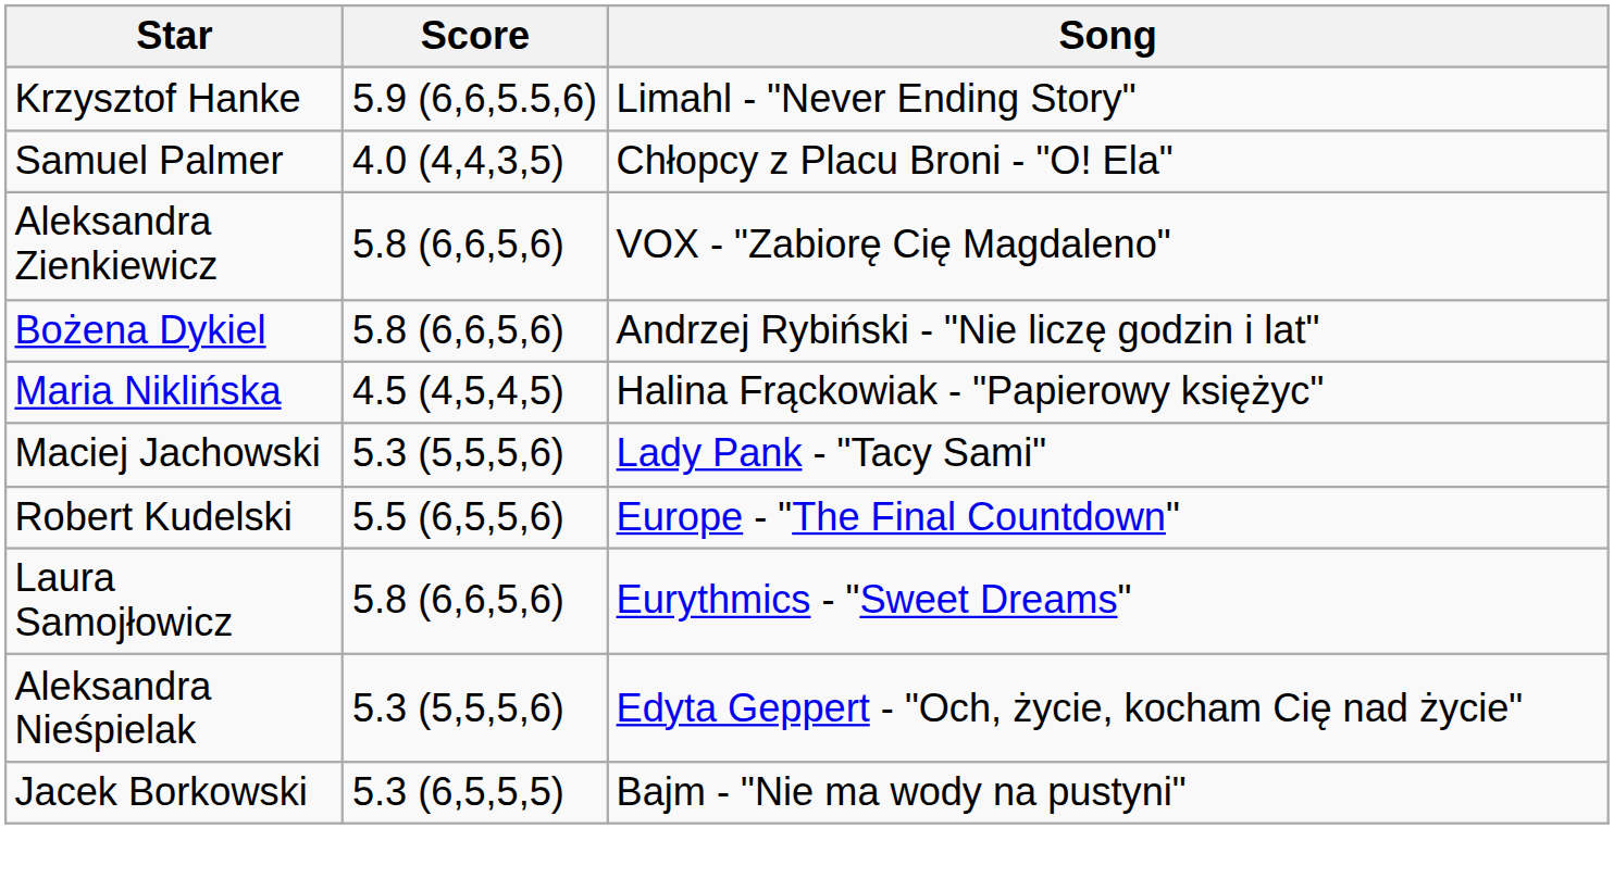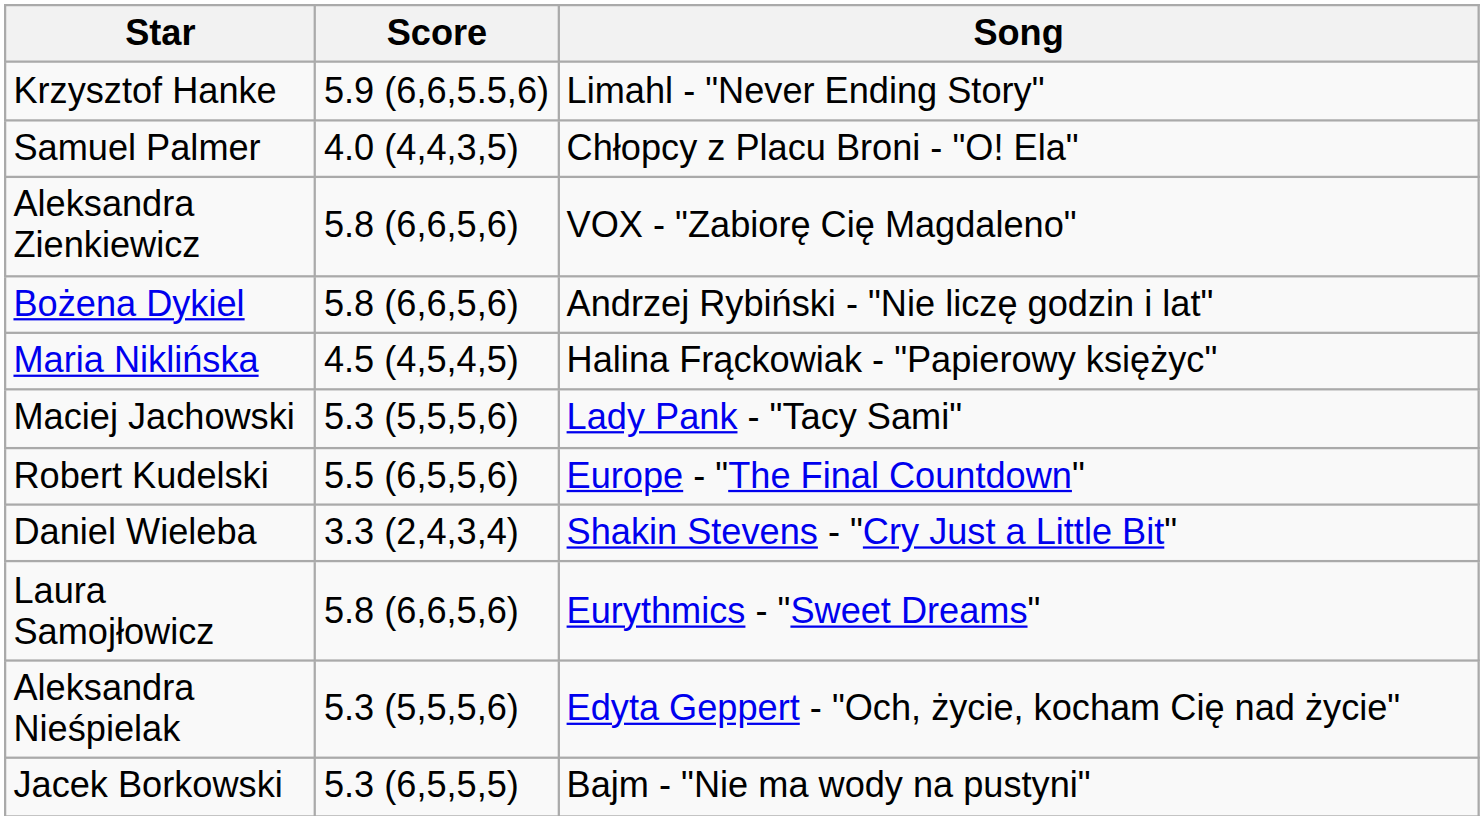 <table class="wikitable">
 <tr>
 <th style="width:130px;">Star</th>
 <th style="width:100px;">Score</th>
 <th style="width:400px;">Song</th>
 </tr>
 <tr>
 <td>Krzysztof Hanke</td>
 <td>5.9 (6,6,5.5,6)</td>
 <td>Limahl - "Never Ending Story"</td>
 </tr>
 <tr>
 <td>Samuel Palmer</td>
 <td>4.0 (4,4,3,5)</td>
 <td>Chłopcy z Placu Broni - "O! Ela"</td>
 </tr>
 <tr>
 <td>Aleksandra Zienkiewicz</td>
 <td>5.8 (6,6,5,6)</td>
 <td>VOX - "Zabiorę Cię Magdaleno"</td>
 </tr>
 <tr>
 <td><a href='#'>Bożena Dykiel</a></td>
 <td>5.8 (6,6,5,6)</td>
 <td>Andrzej Rybiński - "Nie liczę godzin i lat"</td>
 </tr>
 <tr>
 <td><a href='#'>Maria Niklińska</a></td>
 <td>4.5 (4,5,4,5)</td>
 <td>Halina Frąckowiak - "Papierowy księżyc"</td>
 </tr>
 <tr>
 <td>Maciej Jachowski</td>
 <td>5.3 (5,5,5,6)</td>
 <td><a href='#'>Lady Pank</a> - "Tacy Sami"</td>
 </tr>
 <tr>
 <td>Robert Kudelski</td>
 <td>5.5 (6,5,5,6)</td>
 <td><a href='#'>Europe</a> - "<a href='#'>The Final Countdown</a>"</td>
 </tr>
 <tr>
+<td>Daniel Wieleba</td>
+<td>3.3 (2,4,3,4)</td>
+<td><a href='#'>Shakin Stevens</a> - "<a href='#'>Cry Just a Little Bit</a>"</td>
+</tr>
+<tr>
 <td>Laura Samojłowicz</td>
 <td>5.8 (6,6,5,6)</td>
 <td><a href='#'>Eurythmics</a> - "<a href='#'>Sweet Dreams</a>"</td>
 </tr>
 <tr>
 <td>Aleksandra Nieśpielak</td>
 <td>5.3 (5,5,5,6)</td>
 <td><a href='#'>Edyta Geppert</a> - "Och, życie, kocham Cię nad życie"</td>
 </tr>
 <tr>
 <td>Jacek Borkowski</td>
 <td>5.3 (6,5,5,5)</td>
 <td>Bajm - "Nie ma wody na pustyni"</td>
 </tr>
 </table>
